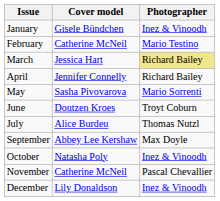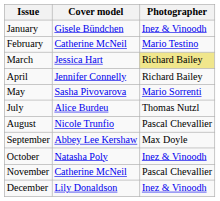 <table class="wikitable">
 <tr>
 <th>Issue</th>
 <th>Cover model</th>
 <th>Photographer</th>
 </tr>
 <tr>
 <td>January</td>
 <td><a href='#'>Gisele Bündchen</a></td>
 <td><a href='#'>Inez & Vinoodh</a></td>
 </tr>
 <tr>
 <td>February</td>
 <td><a href='#'>Catherine McNeil</a></td>
 <td><a href='#'>Mario Testino</a></td>
 </tr>
 <tr>
 <td>March</td>
 <td><a href='#'>Jessica Hart</a></td>
 <td style="background: khaki;">Richard Bailey</td>
 </tr>
 <tr>
 <td>April</td>
 <td><a href='#'>Jennifer Connelly</a></td>
 <td>Richard Bailey</td>
 </tr>
 <tr>
 <td>May</td>
 <td><a href='#'>Sasha Pivovarova</a></td>
 <td><a href='#'>Mario Sorrenti</a></td>
 </tr>
 <tr>
-<td>June</td>
-<td><a href='#'>Doutzen Kroes</a></td>
-<td>Troyt Coburn</td>
-</tr>
-<tr>
 <td>July</td>
 <td><a href='#'>Alice Burdeu</a></td>
 <td>Thomas Nutzl</td>
+</tr>
+<tr>
+<td>August</td>
+<td><a href='#'>Nicole Trunfio</a></td>
+<td>Pascal Chevallier</td>
 </tr>
 <tr>
 <td>September</td>
 <td><a href='#'>Abbey Lee Kershaw</a></td>
 <td>Max Doyle</td>
 </tr>
 <tr>
 <td>October</td>
 <td><a href='#'>Natasha Poly</a></td>
 <td><a href='#'>Inez & Vinoodh</a></td>
 </tr>
 <tr>
 <td>November</td>
 <td><a href='#'>Catherine McNeil</a></td>
 <td>Pascal Chevallier</td>
 </tr>
 <tr>
 <td>December</td>
 <td><a href='#'>Lily Donaldson</a></td>
 <td><a href='#'>Inez & Vinoodh</a></td>
 </tr>
 </table>
